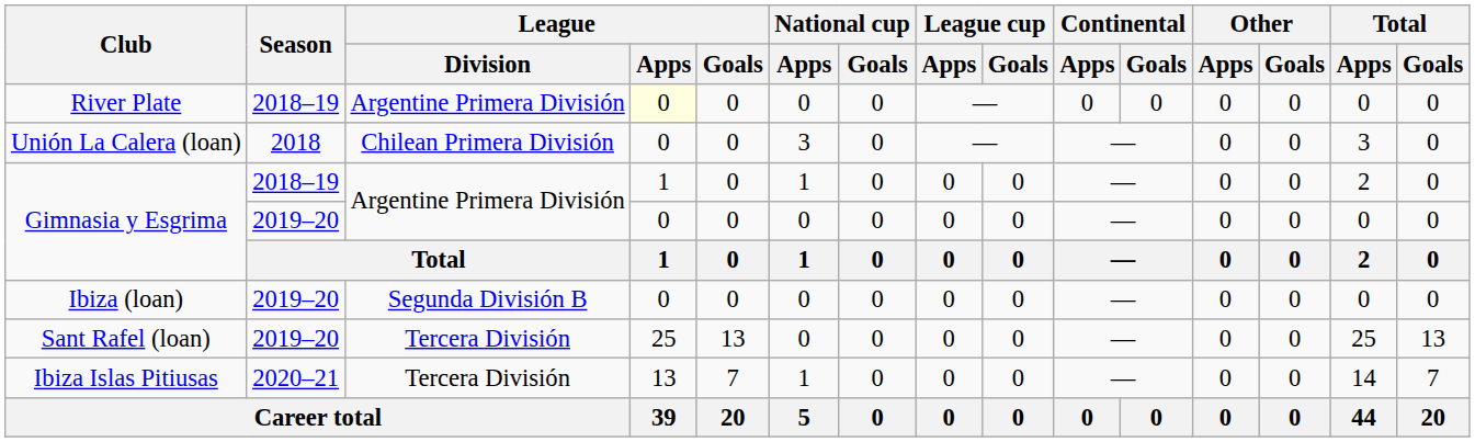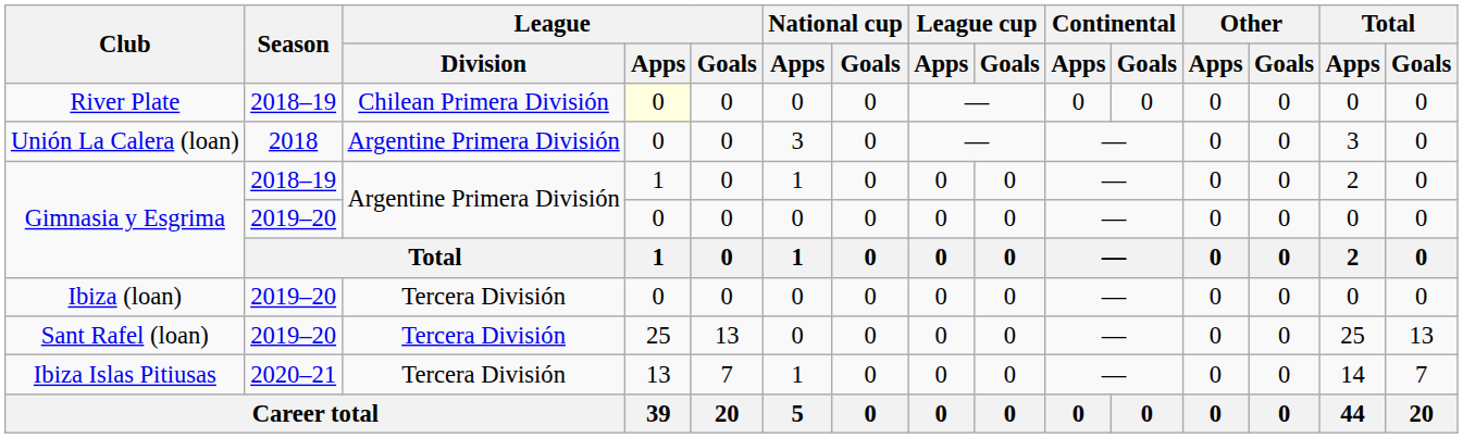 <table class="wikitable" style="text-align:center">
 <tr>
 <th rowspan="2">Club</th>
 <th rowspan="2">Season</th>
 <th colspan="3">League</th>
 <th colspan="2">National cup</th>
 <th colspan="2">League cup</th>
 <th colspan="2">Continental</th>
 <th colspan="2">Other</th>
 <th colspan="2">Total</th>
 </tr>
 <tr>
 <th>Division</th>
 <th>Apps</th>
 <th>Goals</th>
 <th>Apps</th>
 <th>Goals</th>
 <th>Apps</th>
 <th>Goals</th>
 <th>Apps</th>
 <th>Goals</th>
 <th>Apps</th>
 <th>Goals</th>
 <th>Apps</th>
 <th>Goals</th>
 </tr>
 <tr>
 <td><a href='#'>River Plate</a></td>
 <td><a href='#'>2018–19</a></td>
-<td><a href='#'>Argentine Primera División</a></td>
+<td><a href='#'>Chilean Primera División</a></td>
 <td style="background: lightyellow;">0</td>
 <td>0</td>
 <td>0</td>
 <td>0</td>
 <td colspan="2">—</td>
 <td>0</td>
 <td>0</td>
 <td>0</td>
 <td>0</td>
 <td>0</td>
 <td>0</td>
 </tr>
 <tr>
 <td><a href='#'>Unión La Calera</a> (loan)</td>
 <td><a href='#'>2018</a></td>
-<td><a href='#'>Chilean Primera División</a></td>
+<td><a href='#'>Argentine Primera División</a></td>
 <td>0</td>
 <td>0</td>
 <td>3</td>
 <td>0</td>
 <td colspan="2">—</td>
 <td colspan="2">—</td>
 <td>0</td>
 <td>0</td>
 <td>3</td>
 <td>0</td>
 </tr>
 <tr>
 <td rowspan="3"><a href='#'>Gimnasia y Esgrima</a></td>
 <td><a href='#'>2018–19</a></td>
 <td rowspan="2">Argentine Primera División</td>
 <td>1</td>
 <td>0</td>
 <td>1</td>
 <td>0</td>
 <td>0</td>
 <td>0</td>
 <td colspan="2">—</td>
 <td>0</td>
 <td>0</td>
 <td>2</td>
 <td>0</td>
 </tr>
 <tr>
 <td><a href='#'>2019–20</a></td>
 <td>0</td>
 <td>0</td>
 <td>0</td>
 <td>0</td>
 <td>0</td>
 <td>0</td>
 <td colspan="2">—</td>
 <td>0</td>
 <td>0</td>
 <td>0</td>
 <td>0</td>
 </tr>
 <tr>
 <th colspan="2">Total</th>
 <th>1</th>
 <th>0</th>
 <th>1</th>
 <th>0</th>
 <th>0</th>
 <th>0</th>
 <th colspan="2">—</th>
 <th>0</th>
 <th>0</th>
 <th>2</th>
 <th>0</th>
 </tr>
 <tr>
 <td><a href='#'>Ibiza</a> (loan)</td>
 <td><a href='#'>2019–20</a></td>
-<td><a href='#'>Segunda División B</a></td>
+<td>Tercera División</td>
 <td>0</td>
 <td>0</td>
 <td>0</td>
 <td>0</td>
 <td>0</td>
 <td>0</td>
 <td colspan="2">—</td>
 <td>0</td>
 <td>0</td>
 <td>0</td>
 <td>0</td>
 </tr>
 <tr>
 <td><a href='#'>Sant Rafel</a> (loan)</td>
 <td><a href='#'>2019–20</a></td>
 <td><a href='#'>Tercera División</a></td>
 <td>25</td>
 <td>13</td>
 <td>0</td>
 <td>0</td>
 <td>0</td>
 <td>0</td>
 <td colspan="2">—</td>
 <td>0</td>
 <td>0</td>
 <td>25</td>
 <td>13</td>
 </tr>
 <tr>
 <td><a href='#'>Ibiza Islas Pitiusas</a></td>
 <td><a href='#'>2020–21</a></td>
 <td>Tercera División</td>
 <td>13</td>
 <td>7</td>
 <td>1</td>
 <td>0</td>
 <td>0</td>
 <td>0</td>
 <td colspan="2">—</td>
 <td>0</td>
 <td>0</td>
 <td>14</td>
 <td>7</td>
 </tr>
 <tr>
 <th colspan="3">Career total</th>
 <th>39</th>
 <th>20</th>
 <th>5</th>
 <th>0</th>
 <th>0</th>
 <th>0</th>
 <th>0</th>
 <th>0</th>
 <th>0</th>
 <th>0</th>
 <th>44</th>
 <th>20</th>
 </tr>
 </table>
